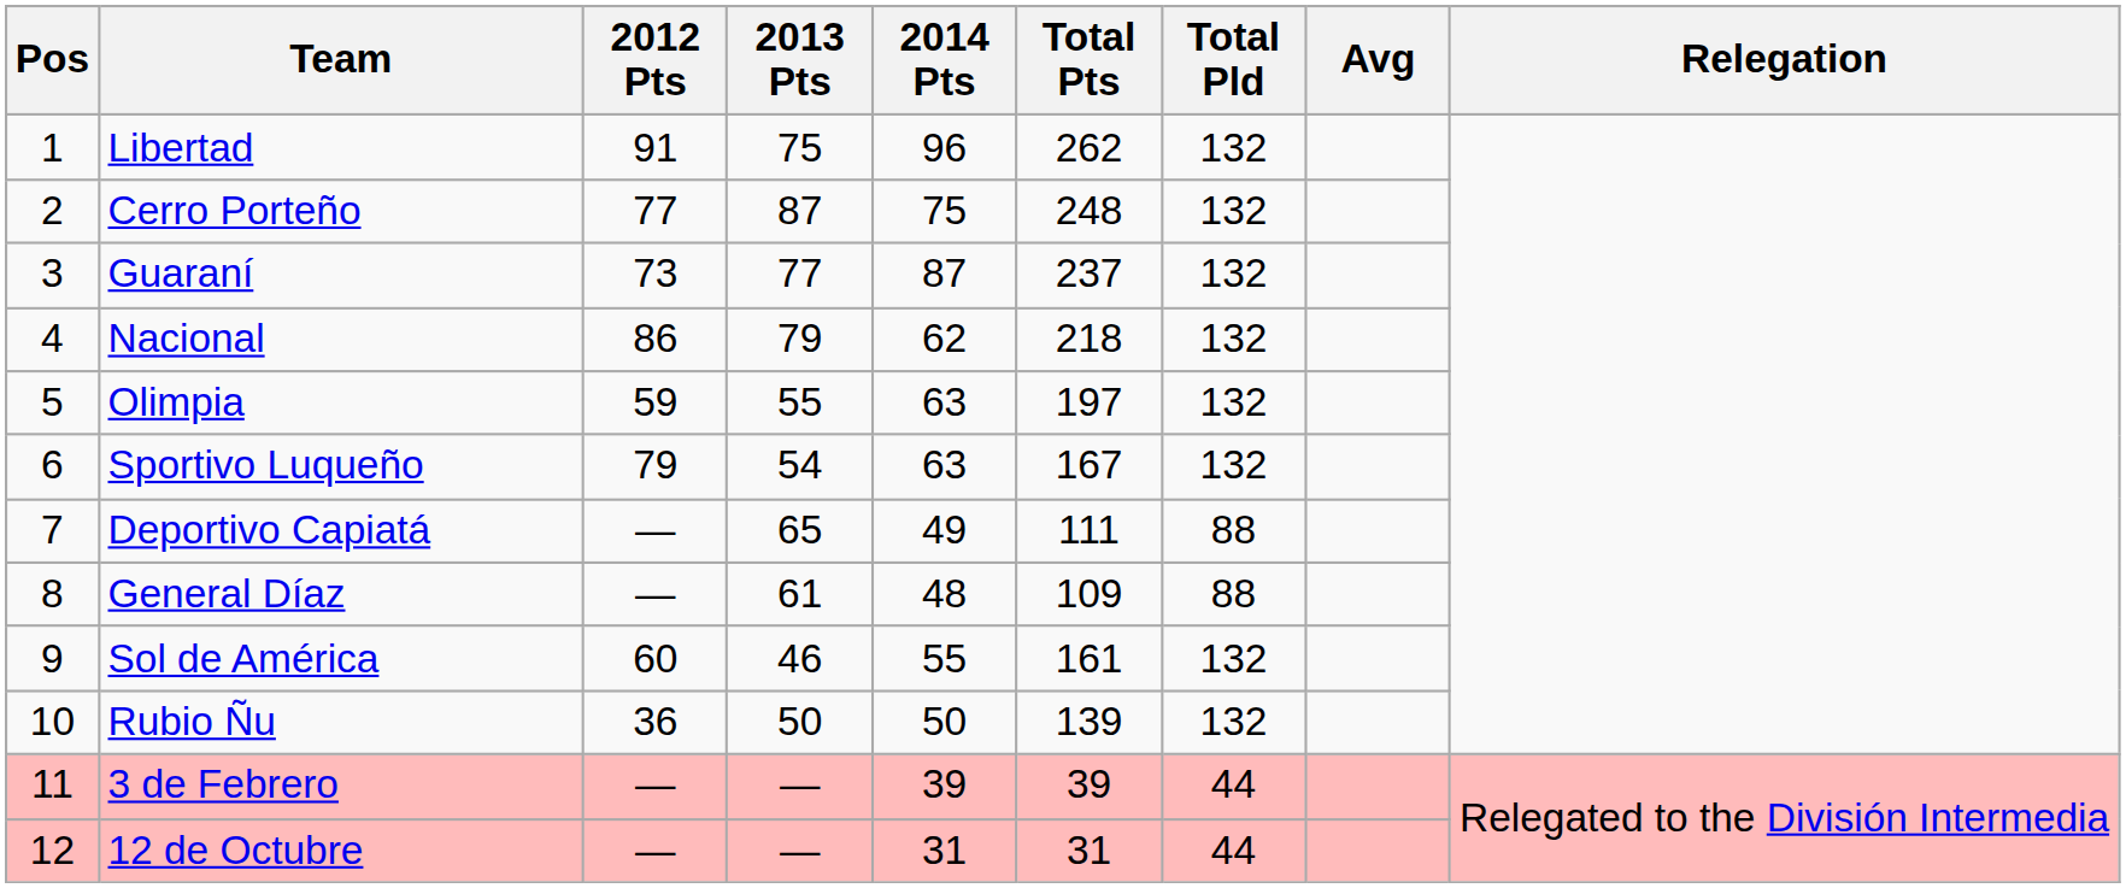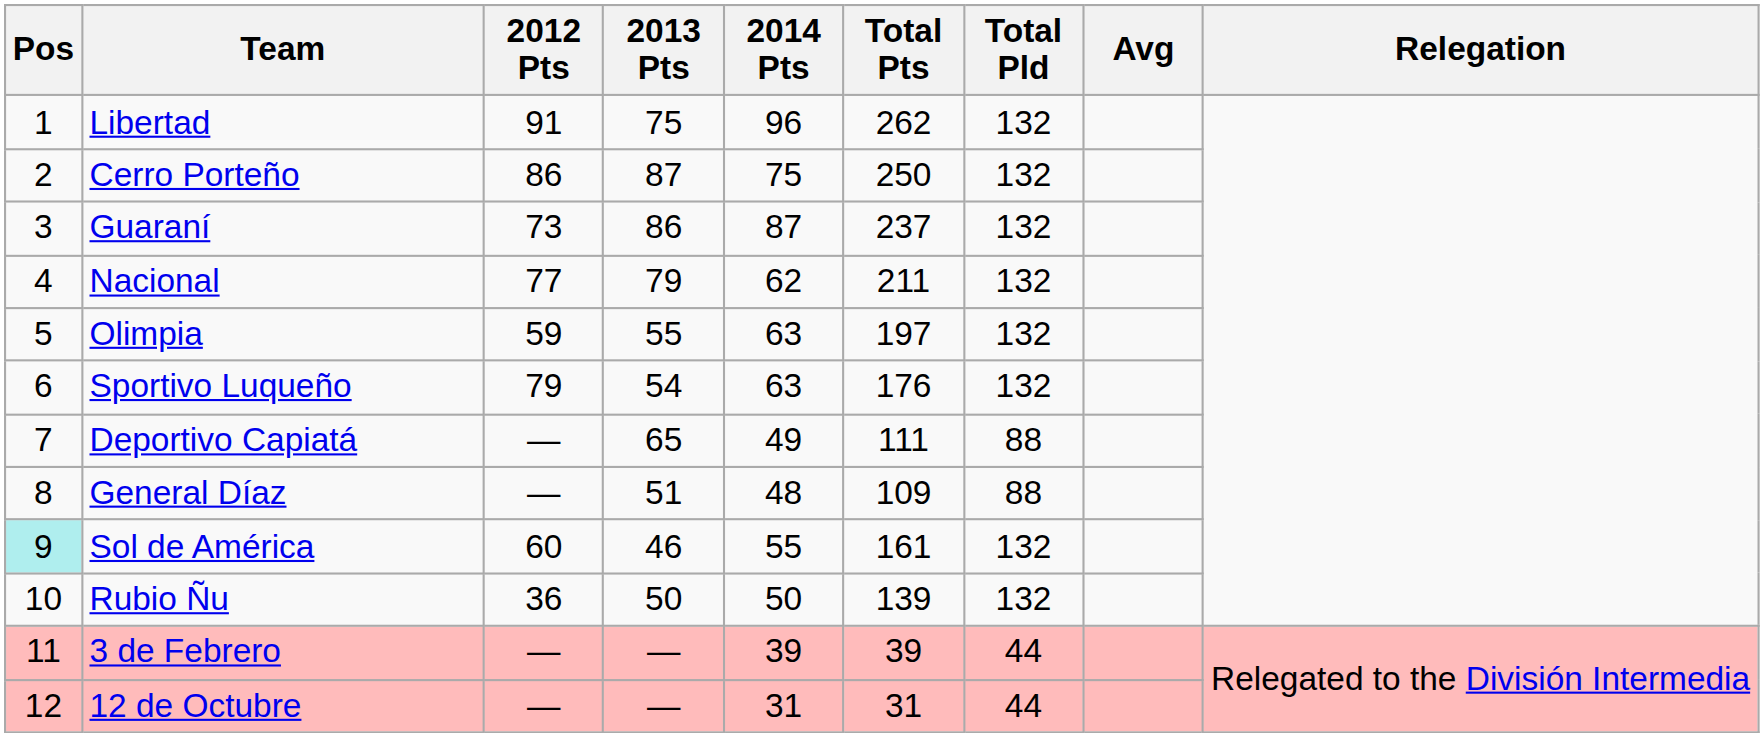 <table class="wikitable" style="text-align:center">
 <tr>
 <th width=28>Pos<br></th>
 <th width=185>Team<br></th>
 <th width=50>2012<br>Pts</th>
 <th width=50>2013<br>Pts</th>
 <th width=50>2014<br>Pts</th>
 <th width=50>Total<br>Pts</th>
 <th width=50>Total<br>Pld</th>
 <th width=50>Avg</th>
 <th>Relegation</th>
 </tr>
 <tr>
 <td>1</td>
 <td align="left"><a href='#'>Libertad</a></td>
 <td>91</td>
 <td>75</td>
 <td>96</td>
 <td>262</td>
 <td>132</td>
 <td><strong></strong></td>
 </tr>
 <tr>
 <td>2</td>
 <td align="left"><a href='#'>Cerro Porteño</a></td>
-<td>77</td>
+<td>86</td>
 <td>87</td>
 <td>75</td>
-<td>248</td>
+<td>250</td>
 <td>132</td>
 <td><strong></strong></td>
 </tr>
 <tr>
 <td>3</td>
 <td align="left"><a href='#'>Guaraní</a></td>
 <td>73</td>
-<td>77</td>
+<td>86</td>
 <td>87</td>
 <td>237</td>
 <td>132</td>
 <td><strong></strong></td>
 </tr>
 <tr>
 <td>4</td>
 <td align="left"><a href='#'>Nacional</a></td>
-<td>86</td>
+<td>77</td>
 <td>79</td>
 <td>62</td>
-<td>218</td>
+<td>211</td>
 <td>132</td>
 <td><strong></strong></td>
 </tr>
 <tr>
 <td>5</td>
 <td align="left"><a href='#'>Olimpia</a></td>
 <td>59</td>
 <td>55</td>
 <td>63</td>
 <td>197</td>
 <td>132</td>
 <td><strong></strong></td>
 </tr>
 <tr>
 <td>6</td>
 <td align="left"><a href='#'>Sportivo Luqueño</a></td>
 <td>79</td>
 <td>54</td>
 <td>63</td>
-<td>167</td>
+<td>176</td>
 <td>132</td>
 <td><strong></strong></td>
 </tr>
 <tr>
 <td>7</td>
 <td align="left"><a href='#'>Deportivo Capiatá</a></td>
 <td>—</td>
 <td>65</td>
 <td>49</td>
 <td>111</td>
 <td>88</td>
 <td><strong></strong></td>
 </tr>
 <tr>
 <td>8</td>
 <td align="left"><a href='#'>General Díaz</a></td>
 <td>—</td>
-<td>61</td>
+<td>51</td>
 <td>48</td>
 <td>109</td>
 <td>88</td>
 <td><strong></strong></td>
 </tr>
 <tr>
-<td>9</td>
+<td style="background: paleturquoise;">9</td>
 <td align="left"><a href='#'>Sol de América</a></td>
 <td>60</td>
 <td>46</td>
 <td>55</td>
 <td>161</td>
 <td>132</td>
 <td><strong></strong></td>
 </tr>
 <tr>
 <td>10</td>
 <td align="left"><a href='#'>Rubio Ñu</a></td>
 <td>36</td>
 <td>50</td>
 <td>50</td>
 <td>139</td>
 <td>132</td>
 <td><strong></strong></td>
 </tr>
 <tr bgcolor=#FFBBBB>
 <td>11</td>
 <td align="left"><a href='#'>3 de Febrero</a></td>
 <td>—</td>
 <td>—</td>
 <td>39</td>
 <td>39</td>
 <td>44</td>
 <td><strong></strong></td>
 <td rowspan=2>Relegated to the <a href='#'>División Intermedia</a></td>
 </tr>
 <tr bgcolor=#FFBBBB>
 <td>12</td>
 <td align="left"><a href='#'>12 de Octubre</a></td>
 <td>—</td>
 <td>—</td>
 <td>31</td>
 <td>31</td>
 <td>44</td>
 <td><strong></strong></td>
 </tr>
 </table>
